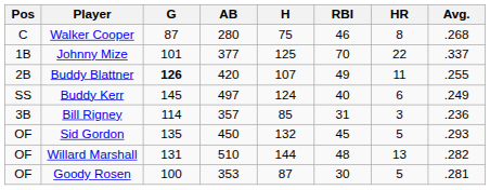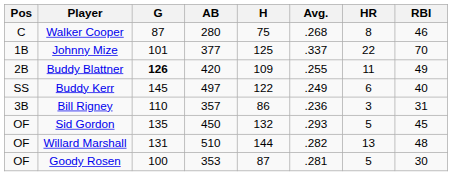 <table class="wikitable sortable">
 <tr>
 <th bgcolor="#DDDDFF" width="5%">Pos</th>
 <th bgcolor="#DDDDFF" width="16%">Player</th>
 <th bgcolor="#DDDDFF" width="9%">G</th>
 <th bgcolor="#DDDDFF" width="9%">AB</th>
 <th bgcolor="#DDDDFF" width="9%">H</th>
+<th bgcolor="#DDDDFF" width="9%">Avg.</th>
+<th bgcolor="#DDDDFF" width="9%">HR</th>
 <th bgcolor="#DDDDFF" width="9%">RBI</th>
-<th bgcolor="#DDDDFF" width="9%">HR</th>
-<th bgcolor="#DDDDFF" width="9%">Avg.</th>
 </tr>
 <tr align="center">
 <td>C</td>
 <td><a href='#'>Walker Cooper</a></td>
 <td>87</td>
 <td>280</td>
 <td>75</td>
+<td>.268</td>
+<td>8</td>
 <td>46</td>
-<td>8</td>
-<td>.268</td>
 </tr>
 <tr align=center>
 <td>1B</td>
 <td><a href='#'>Johnny Mize</a></td>
 <td>101</td>
 <td>377</td>
 <td>125</td>
+<td>.337</td>
+<td>22</td>
 <td>70</td>
-<td>22</td>
-<td>.337</td>
 </tr>
 <tr align=center>
 <td>2B</td>
 <td><a href='#'>Buddy Blattner</a></td>
 <td><strong>126</strong></td>
 <td>420</td>
-<td>107</td>
+<td>109</td>
+<td>.255</td>
+<td>11</td>
 <td>49</td>
-<td>11</td>
-<td>.255</td>
 </tr>
 <tr align=center>
 <td>SS</td>
 <td><a href='#'>Buddy Kerr</a></td>
 <td>145</td>
 <td>497</td>
-<td>124</td>
+<td>122</td>
+<td>.249</td>
+<td>6</td>
 <td>40</td>
-<td>6</td>
-<td>.249</td>
 </tr>
 <tr align=center>
 <td>3B</td>
 <td><a href='#'>Bill Rigney</a></td>
-<td>114</td>
+<td>110</td>
 <td>357</td>
-<td>85</td>
+<td>86</td>
+<td>.236</td>
+<td>3</td>
 <td>31</td>
-<td>3</td>
-<td>.236</td>
 </tr>
 <tr align=center>
 <td>OF</td>
 <td><a href='#'>Sid Gordon</a></td>
 <td>135</td>
 <td>450</td>
 <td>132</td>
+<td>.293</td>
+<td>5</td>
 <td>45</td>
-<td>5</td>
-<td>.293</td>
 </tr>
 <tr align=center>
 <td>OF</td>
 <td><a href='#'>Willard Marshall</a></td>
 <td>131</td>
 <td>510</td>
 <td>144</td>
+<td>.282</td>
+<td>13</td>
 <td>48</td>
-<td>13</td>
-<td>.282</td>
 </tr>
 <tr align=center>
 <td>OF</td>
 <td><a href='#'>Goody Rosen</a></td>
 <td>100</td>
 <td>353</td>
 <td>87</td>
+<td>.281</td>
+<td>5</td>
 <td>30</td>
-<td>5</td>
-<td>.281</td>
 </tr>
 </table>
